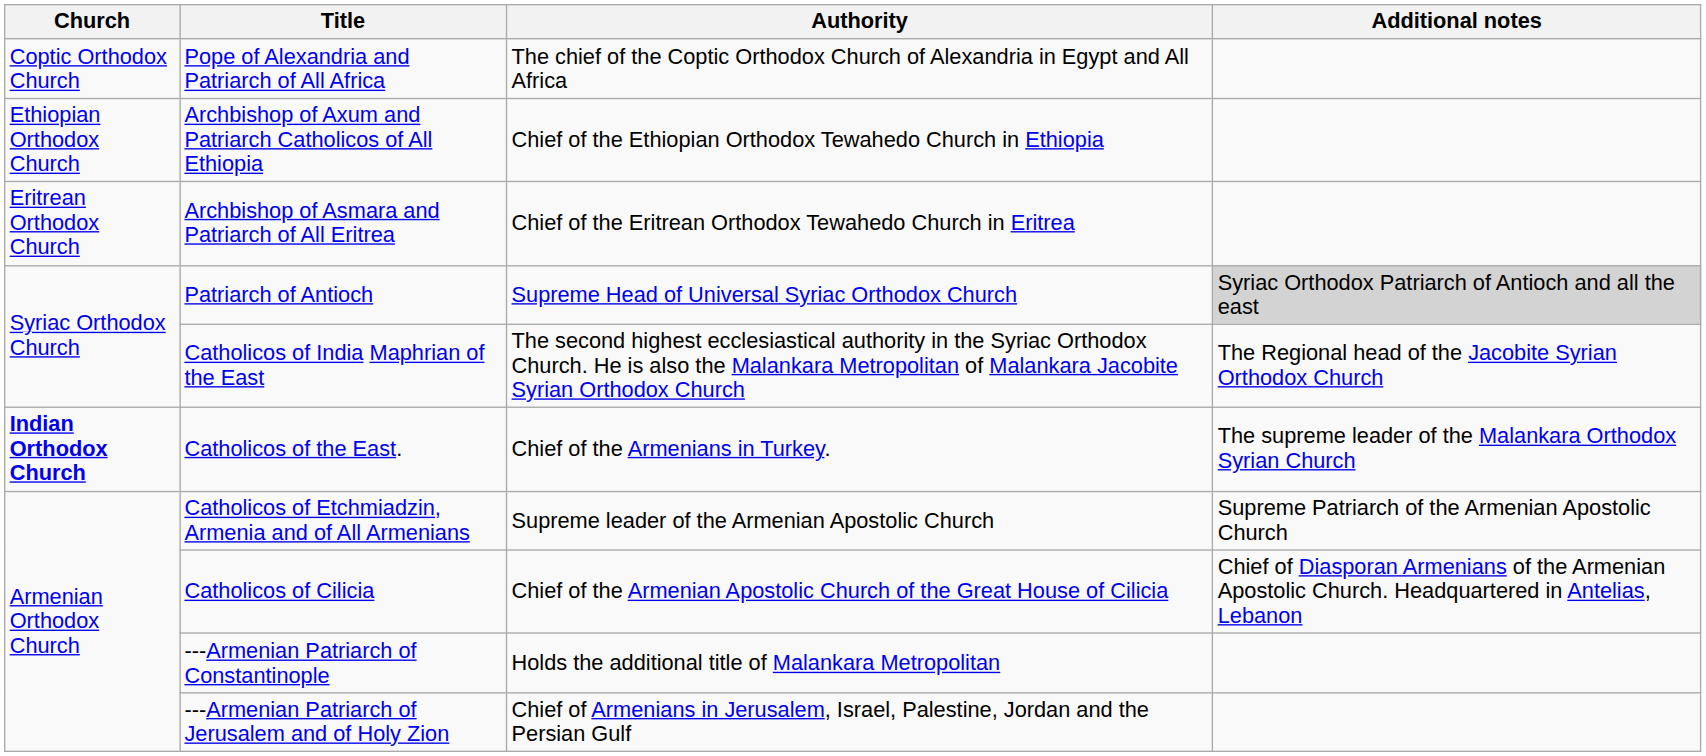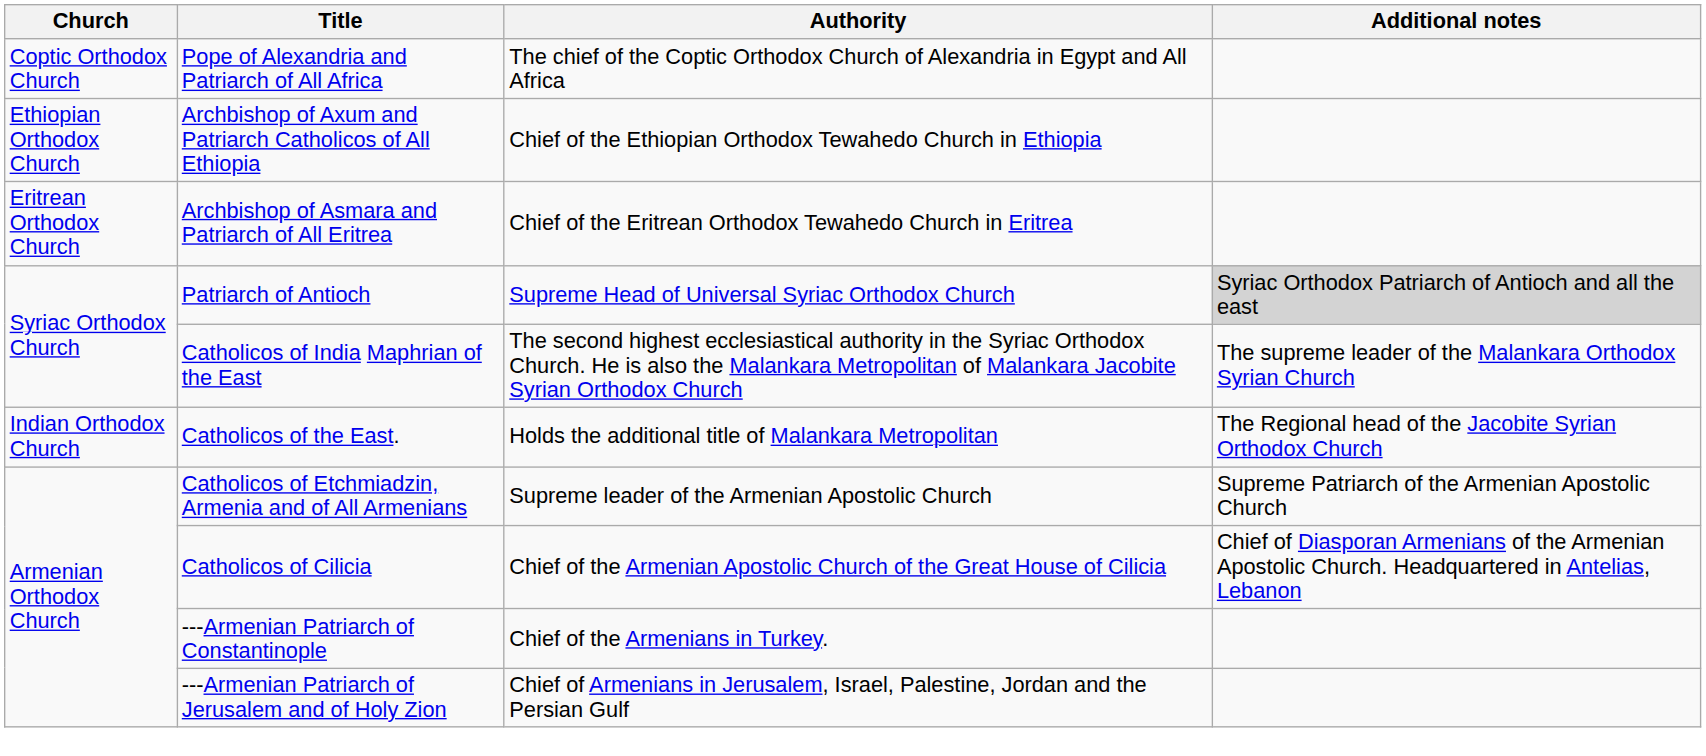 <table class="wikitable" style="margin:0 auto 5 auto">
 <tr>
 <th>Church</th>
 <th>Title</th>
 <th>Authority</th>
 <th>Additional notes</th>
 </tr>
 <tr>
 <td rowspan="1"><a href='#'>Coptic Orthodox Church</a></td>
 <td><a href='#'>Pope of Alexandria and Patriarch of All Africa</a></td>
 <td>The chief of the  Coptic Orthodox Church of Alexandria in Egypt and All Africa</td>
 </tr>
 <tr>
 <td rowspan="1"><a href='#'>Ethiopian Orthodox Church</a></td>
 <td><a href='#'>Archbishop of Axum and Patriarch Catholicos of All Ethiopia</a></td>
 <td>Chief of the Ethiopian Orthodox Tewahedo Church in <a href='#'>Ethiopia</a></td>
 <td></td>
 </tr>
 <tr>
 <td rowspan="1"><a href='#'>Eritrean Orthodox Church</a></td>
 <td><a href='#'>Archbishop of Asmara and Patriarch of All Eritrea</a></td>
 <td>Chief of the Eritrean Orthodox Tewahedo Church in <a href='#'>Eritrea</a></td>
 <td></td>
 </tr>
 <tr>
 <td rowspan="2"><a href='#'>Syriac Orthodox Church</a></td>
 <td><a href='#'>Patriarch of Antioch</a></td>
 <td><a href='#'>Supreme Head of Universal Syriac Orthodox Church</a></td>
 <td style="background: lightgrey;">Syriac Orthodox Patriarch of Antioch and all the east</td>
 </tr>
 <tr>
 <td><a href='#'>Catholicos of India</a> <a href='#'>Maphrian of the East</a></td>
 <td>The second highest ecclesiastical authority in the Syriac Orthodox Church. He is also the <a href='#'>Malankara Metropolitan</a> of <a href='#'>Malankara Jacobite Syrian Orthodox Church</a></td>
-<td>The Regional head of the <a href='#'>Jacobite Syrian Orthodox Church</a></td>
+<td>The supreme leader of the <a href='#'>Malankara Orthodox Syrian Church</a></td>
 </tr>
 <tr>
-<td rowspan="1"><strong><a href='#'>Indian Orthodox Church</a></strong></td>
+<td rowspan="1"><a href='#'>Indian Orthodox Church</a></td>
 <td><a href='#'>Catholicos of the East</a>.</td>
-<td>Chief of the <a href='#'>Armenians in Turkey</a>.</td>
-<td>The supreme leader of the <a href='#'>Malankara Orthodox Syrian Church</a></td>
+<td>Holds the additional title of <a href='#'>Malankara Metropolitan</a></td>
+<td>The Regional head of the <a href='#'>Jacobite Syrian Orthodox Church</a></td>
 </tr>
 <tr>
 <td rowspan="4"><a href='#'>Armenian Orthodox Church</a></td>
 <td><a href='#'>Catholicos of Etchmiadzin, Armenia and of All Armenians</a></td>
 <td>Supreme leader of the  Armenian Apostolic Church</td>
 <td>Supreme Patriarch of the Armenian Apostolic Church</td>
 </tr>
 <tr>
 <td><a href='#'>Catholicos of Cilicia</a></td>
 <td>Chief of the <a href='#'>Armenian Apostolic Church of the Great House of Cilicia</a></td>
 <td>Chief of <a href='#'>Diasporan Armenians</a> of the Armenian Apostolic Church. Headquartered in <a href='#'>Antelias</a>, <a href='#'>Lebanon</a></td>
 </tr>
 <tr>
 <td>---<a href='#'>Armenian Patriarch of Constantinople</a></td>
-<td>Holds the additional title of <a href='#'>Malankara Metropolitan</a></td>
+<td>Chief of the <a href='#'>Armenians in Turkey</a>.</td>
 <td></td>
 </tr>
 <tr>
 <td>---<a href='#'>Armenian Patriarch of Jerusalem and of Holy Zion</a></td>
 <td>Chief of <a href='#'>Armenians in Jerusalem</a>, Israel, Palestine, Jordan and the Persian Gulf</td>
 <td></td>
 </tr>
 </table>
